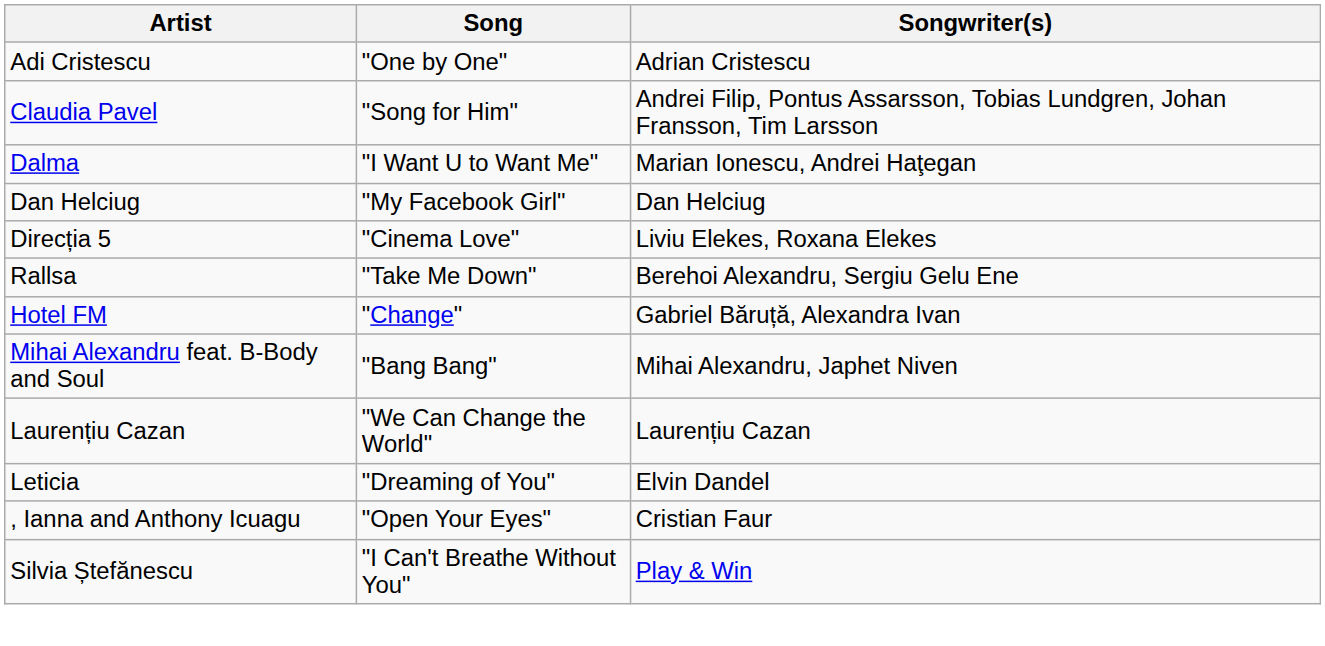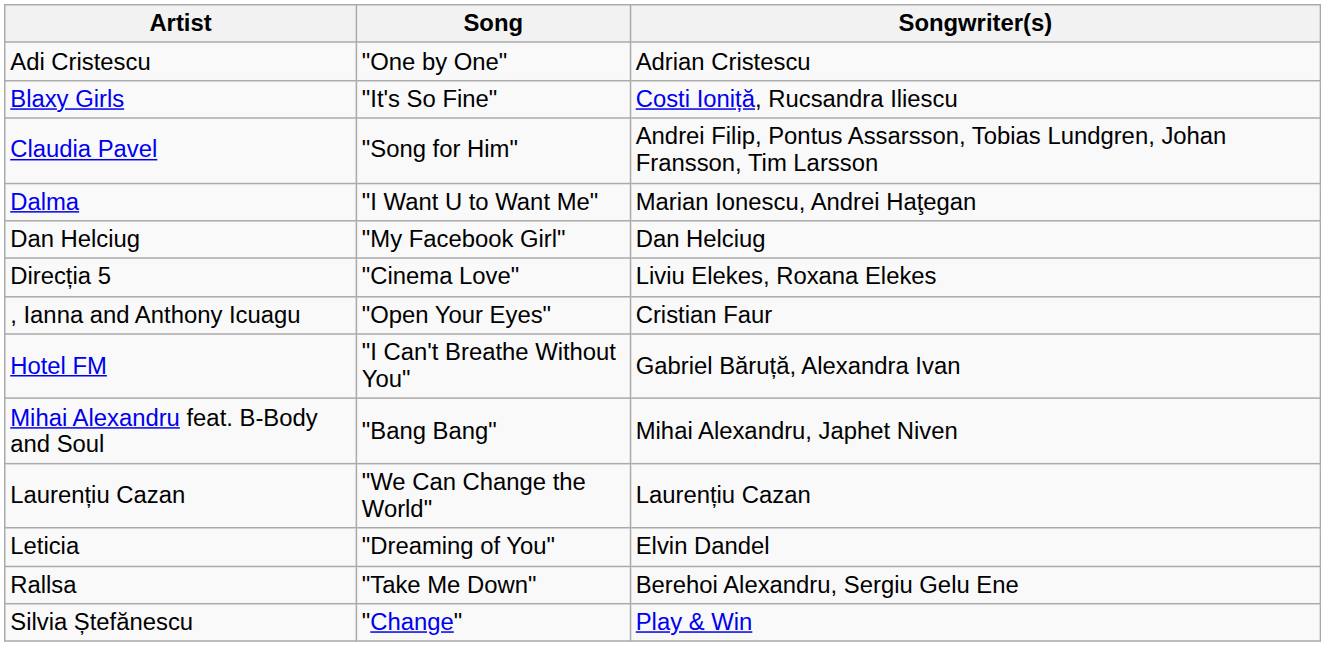 <table class="sortable wikitable" style="margin: 1em auto 1em auto; text-align:left">
 <tr>
 <th>Artist</th>
 <th>Song</th>
 <th>Songwriter(s)</th>
 </tr>
 <tr>
 <td>Adi Cristescu</td>
 <td>"One by One"</td>
 <td>Adrian Cristescu</td>
+</tr>
+<tr>
+<td><a href='#'>Blaxy Girls</a></td>
+<td>"It's So Fine"</td>
+<td><a href='#'>Costi Ioniță</a>, Rucsandra Iliescu</td>
 </tr>
 <tr>
 <td><a href='#'>Claudia Pavel</a></td>
 <td>"Song for Him"</td>
 <td>Andrei Filip, Pontus Assarsson, Tobias Lundgren, Johan Fransson, Tim Larsson</td>
 </tr>
 <tr>
 <td><a href='#'>Dalma</a></td>
 <td>"I Want U to Want Me"</td>
 <td>Marian Ionescu, Andrei Haţegan</td>
 </tr>
 <tr>
 <td>Dan Helciug</td>
 <td>"My Facebook Girl"</td>
 <td>Dan Helciug</td>
 </tr>
 <tr>
 <td>Direcția 5</td>
 <td>"Cinema Love"</td>
 <td>Liviu Elekes, Roxana Elekes</td>
 </tr>
 <tr>
-<td>Rallsa</td>
-<td>"Take Me Down"</td>
-<td>Berehoi Alexandru, Sergiu Gelu Ene</td>
+<td>, Ianna and Anthony Icuagu</td>
+<td>"Open Your Eyes"</td>
+<td>Cristian Faur</td>
 </tr>
 <tr>
 <td><a href='#'>Hotel FM</a></td>
-<td>"<a href='#'>Change</a>"</td>
+<td>"I Can't Breathe Without You"</td>
 <td>Gabriel Băruță, Alexandra Ivan</td>
 </tr>
 <tr>
 <td><a href='#'>Mihai Alexandru</a> feat. B-Body and Soul</td>
 <td>"Bang Bang"</td>
 <td>Mihai Alexandru, Japhet Niven</td>
 </tr>
 <tr>
 <td>Laurențiu Cazan</td>
 <td>"We Can Change the World"</td>
 <td>Laurențiu Cazan</td>
 </tr>
 <tr>
 <td>Leticia</td>
 <td>"Dreaming of You"</td>
 <td>Elvin Dandel</td>
 </tr>
 <tr>
-<td>, Ianna and Anthony Icuagu</td>
-<td>"Open Your Eyes"</td>
-<td>Cristian Faur</td>
+<td>Rallsa</td>
+<td>"Take Me Down"</td>
+<td>Berehoi Alexandru, Sergiu Gelu Ene</td>
 </tr>
 <tr>
 <td>Silvia Ștefănescu</td>
-<td>"I Can't Breathe Without You"</td>
+<td>"<a href='#'>Change</a>"</td>
 <td><a href='#'>Play & Win</a></td>
 </tr>
 </table>
